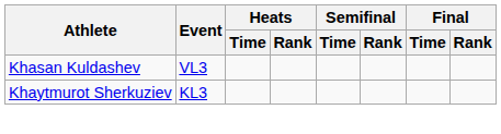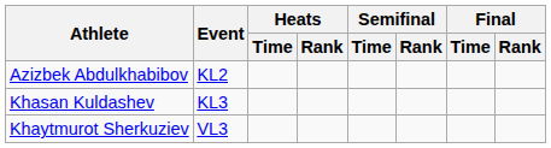 <table class="wikitable" style="font-size:90%">
 <tr>
 <th rowspan="2">Athlete</th>
 <th rowspan="2">Event</th>
 <th colspan="2">Heats</th>
 <th colspan="2">Semifinal</th>
 <th colspan="2">Final</th>
 </tr>
 <tr>
 <th>Time</th>
 <th>Rank</th>
 <th>Time</th>
 <th>Rank</th>
 <th>Time</th>
 <th>Rank</th>
 </tr>
 <tr align=center>
+<td align=left><a href='#'>Azizbek Abdulkhabibov</a></td>
+<td align=left><a href='#'>KL2</a></td>
+<td></td>
+<td></td>
+<td></td>
+<td></td>
+<td></td>
+<td></td>
+</tr>
+<tr align=center>
 <td align=left><a href='#'>Khasan Kuldashev</a></td>
-<td align=left><a href='#'>VL3</a></td>
+<td align=left><a href='#'>KL3</a></td>
 <td></td>
 <td></td>
 <td></td>
 <td></td>
 <td></td>
 <td></td>
 </tr>
 <tr align=center>
 <td align=left><a href='#'>Khaytmurot Sherkuziev</a></td>
-<td align=left><a href='#'>KL3</a></td>
+<td align=left><a href='#'>VL3</a></td>
 <td></td>
 <td></td>
 <td></td>
 <td></td>
 <td></td>
 <td></td>
 </tr>
 </table>
